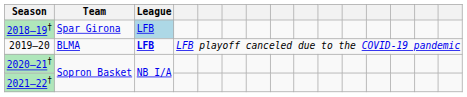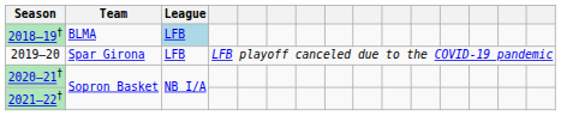 <table class="wikitable sortable" style="font-size:95%; text-align:center">
 <tr>
 <th>Season</th>
 <th>Team</th>
 <th>League</th>
 <th></th>
 <th></th>
 <th></th>
 <th></th>
 <th></th>
 <th></th>
 <th></th>
 <th></th>
 <th></th>
 <th></th>
 <th></th>
 <th></th>
 </tr>
 <tr>
 <td style="text-align:left;background:#afe6ba;"><a href='#'>2018–19</a><sup>†</sup></td>
-<td align=left><a href='#'>Spar Girona</a></td>
+<td align=left><a href='#'>BLMA</a></td>
 <td align=left style="background: lightblue;"> <a href='#'>LFB</a></td>
 <td></td>
 <td></td>
 <td></td>
 <td></td>
 <td></td>
 <td></td>
 <td></td>
 <td></td>
 <td></td>
 <td></td>
 <td></td>
 <td></td>
 </tr>
 <tr>
 <td>2019–20</td>
-<td align=left><a href='#'>BLMA</a></td>
-<td align=left><strong> <a href='#'>LFB</a></strong></td>
+<td align=left><a href='#'>Spar Girona</a></td>
+<td align=left> <a href='#'>LFB</a></td>
 <td align=center colspan=12><em><a href='#'>LFB</a> playoff canceled due to the <a href='#'>COVID-19 pandemic</a></td>
 </tr>
 <tr>
 <td style="text-align:left;background:#afe6ba;"><a href='#'>2020–21</a><sup>†</sup></td>
 <td rowspan=2 align=left><a href='#'>Sopron Basket</a></td>
 <td rowspan=2 align=left> <a href='#'>NB I/A</a></td>
 <td></td>
 <td></td>
 <td></td>
 <td></td>
 <td></td>
 <td></td>
 <td></td>
 <td></td>
 <td></td>
 <td></td>
 <td></td>
 <td></td>
 </tr>
 <tr>
 <td style="text-align:left;background:#afe6ba;"><a href='#'>2021–22</a><sup>†</sup></td>
 <td></td>
 <td></td>
 <td></td>
 <td></td>
 <td></td>
 <td></td>
 <td></td>
 <td></td>
 <td></td>
 <td></td>
 <td></td>
 <td></td>
 </tr>
 </table>
